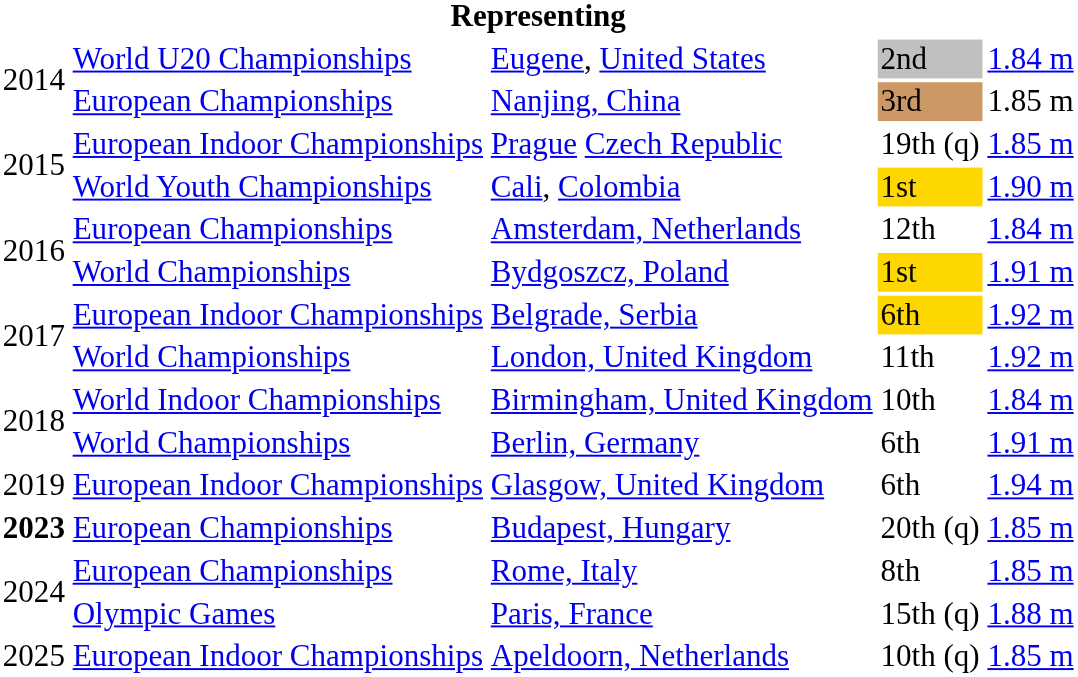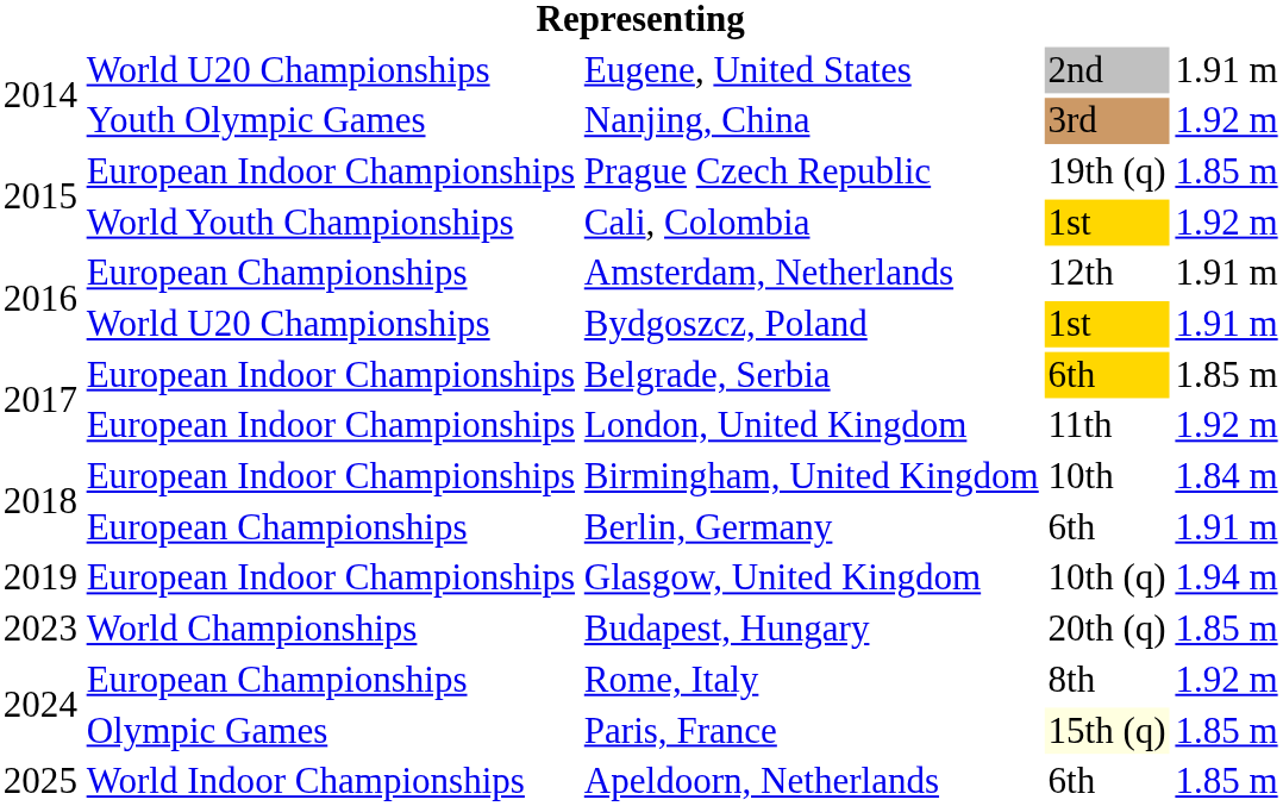 <table>
 <tr>
 <th colspan="5">Representing </th>
 </tr>
 <tr>
 <td rowspan=2>2014</td>
 <td><a href='#'>World U20 Championships</a></td>
 <td><a href='#'>Eugene</a>, <a href='#'>United States</a></td>
 <td bgcolor=silver>2nd</td>
-<td><a href='#'>1.84 m</a></td>
+<td>1.91 m</td>
 </tr>
 <tr>
-<td><a href='#'>European Championships</a></td>
+<td><a href='#'>Youth Olympic Games</a></td>
 <td><a href='#'>Nanjing, China</a></td>
 <td bgcolor=cc9966>3rd</td>
-<td>1.85 m</td>
+<td><a href='#'>1.92 m</a></td>
 </tr>
 <tr>
 <td rowspan=2>2015</td>
 <td><a href='#'>European Indoor Championships</a></td>
 <td><a href='#'>Prague</a> <a href='#'>Czech Republic</a></td>
 <td>19th (q)</td>
 <td><a href='#'>1.85 m</a></td>
 </tr>
 <tr>
 <td><a href='#'>World Youth Championships</a></td>
 <td><a href='#'>Cali</a>, <a href='#'>Colombia</a></td>
 <td bgcolor="gold">1st</td>
-<td><a href='#'>1.90 m</a></td>
+<td><a href='#'>1.92 m</a></td>
 </tr>
 <tr>
 <td rowspan=2>2016</td>
 <td><a href='#'>European Championships</a></td>
 <td><a href='#'>Amsterdam, Netherlands</a></td>
 <td>12th</td>
-<td><a href='#'>1.84 m</a></td>
+<td>1.91 m</td>
 </tr>
 <tr>
-<td><a href='#'>World Championships</a></td>
+<td><a href='#'>World U20 Championships</a></td>
 <td><a href='#'>Bydgoszcz, Poland</a></td>
 <td bgcolor=gold>1st</td>
 <td><a href='#'>1.91 m</a></td>
 </tr>
 <tr>
 <td rowspan=2>2017</td>
 <td><a href='#'>European Indoor Championships</a></td>
 <td><a href='#'>Belgrade, Serbia</a></td>
 <td style="background: gold;">6th</td>
-<td><a href='#'>1.92 m</a></td>
+<td>1.85 m</td>
 </tr>
 <tr>
-<td><a href='#'>World Championships</a></td>
+<td><a href='#'>European Indoor Championships</a></td>
 <td><a href='#'>London, United Kingdom</a></td>
 <td>11th</td>
 <td><a href='#'>1.92 m</a></td>
 </tr>
 <tr>
 <td rowspan=2>2018</td>
-<td><a href='#'>World Indoor Championships</a></td>
+<td><a href='#'>European Indoor Championships</a></td>
 <td><a href='#'>Birmingham, United Kingdom</a></td>
 <td>10th</td>
 <td><a href='#'>1.84 m</a></td>
 </tr>
 <tr>
-<td><a href='#'>World Championships</a></td>
+<td><a href='#'>European Championships</a></td>
 <td><a href='#'>Berlin, Germany</a></td>
 <td>6th</td>
 <td><a href='#'>1.91 m</a></td>
 </tr>
 <tr>
 <td>2019</td>
 <td><a href='#'>European Indoor Championships</a></td>
 <td><a href='#'>Glasgow, United Kingdom</a></td>
-<td>6th</td>
+<td>10th (q)</td>
 <td><a href='#'>1.94 m</a></td>
 </tr>
 <tr>
-<td><strong>2023</strong></td>
-<td><a href='#'>European Championships</a></td>
+<td>2023</td>
+<td><a href='#'>World Championships</a></td>
 <td><a href='#'>Budapest, Hungary</a></td>
 <td>20th (q)</td>
 <td><a href='#'>1.85 m</a></td>
 </tr>
 <tr>
 <td rowspan=2>2024</td>
 <td><a href='#'>European Championships</a></td>
 <td><a href='#'>Rome, Italy</a></td>
 <td>8th</td>
-<td><a href='#'>1.85 m</a></td>
+<td><a href='#'>1.92 m</a></td>
 </tr>
 <tr>
 <td><a href='#'>Olympic Games</a></td>
 <td><a href='#'>Paris, France</a></td>
-<td>15th (q)</td>
-<td><a href='#'>1.88 m</a></td>
+<td style="background: lightyellow;">15th (q)</td>
+<td><a href='#'>1.85 m</a></td>
 </tr>
 <tr>
 <td>2025</td>
-<td><a href='#'>European Indoor Championships</a></td>
+<td><a href='#'>World Indoor Championships</a></td>
 <td><a href='#'>Apeldoorn, Netherlands</a></td>
-<td>10th (q)</td>
+<td>6th</td>
 <td><a href='#'>1.85 m</a></td>
 </tr>
 </table>
